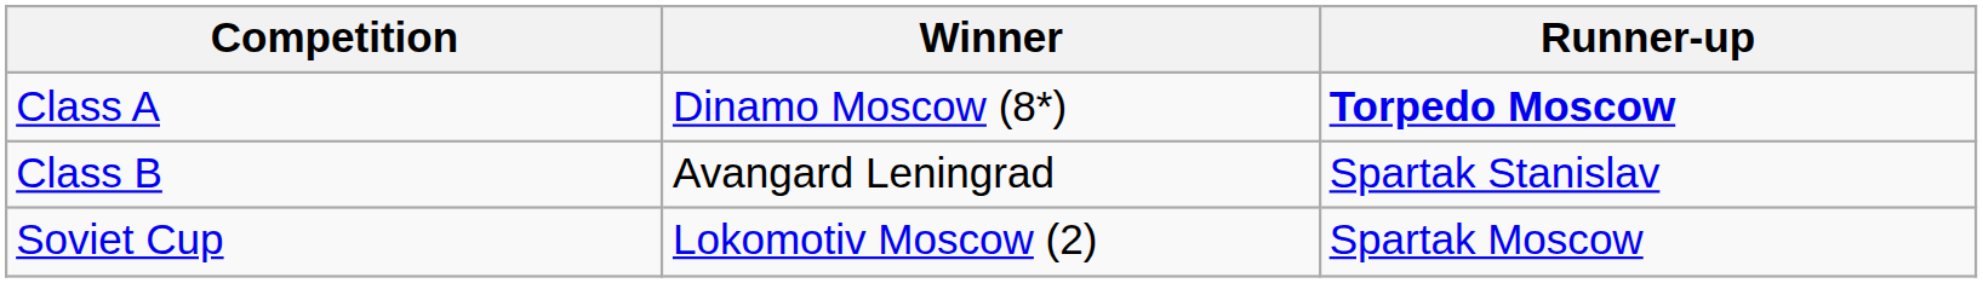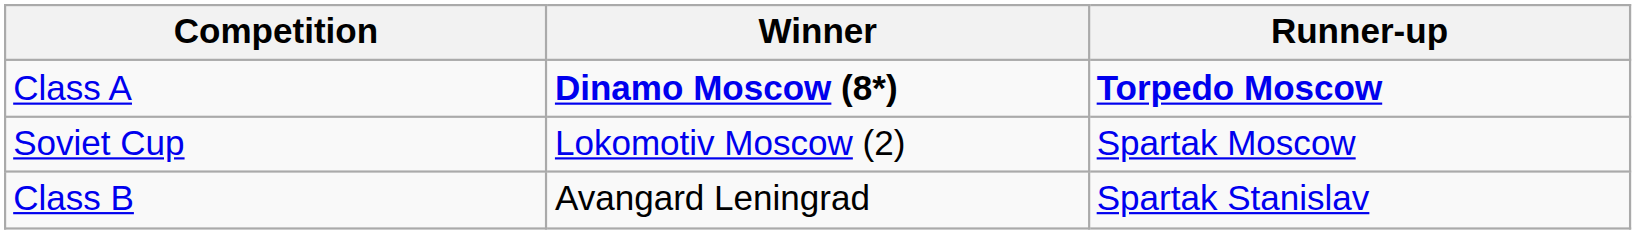 <table class="wikitable">
 <tr>
 <th style="width:15em">Competition</th>
 <th style="width:15em">Winner</th>
 <th style="width:15em">Runner-up</th>
 </tr>
 <tr>
 <td><a href='#'>Class A</a></td>
-<td><a href='#'>Dinamo Moscow</a> (8*)</td>
+<td><strong><a href='#'>Dinamo Moscow</a> (8*)</strong></td>
 <td><strong><a href='#'>Torpedo Moscow</a></strong></td>
+</tr>
+<tr>
+<td><a href='#'>Soviet Cup</a></td>
+<td><a href='#'>Lokomotiv Moscow</a> (2)</td>
+<td><a href='#'>Spartak Moscow</a></td>
 </tr>
 <tr>
 <td><a href='#'>Class B</a></td>
 <td>Avangard Leningrad</td>
 <td><a href='#'>Spartak Stanislav</a></td>
 </tr>
-<tr>
-<td><a href='#'>Soviet Cup</a></td>
-<td><a href='#'>Lokomotiv Moscow</a> (2)</td>
-<td><a href='#'>Spartak Moscow</a></td>
-</tr>
 </table>
